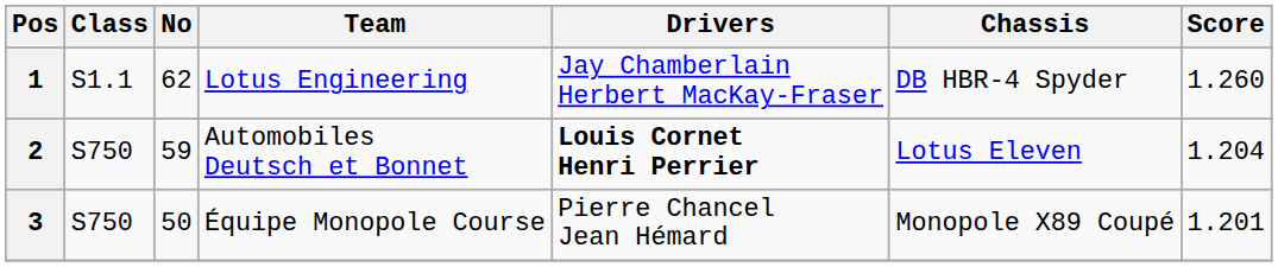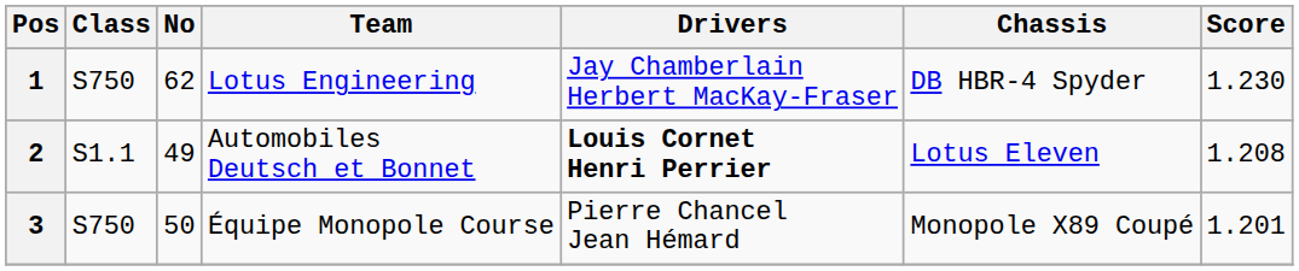 <table class="wikitable" style="font-size: 95%;">
 <tr>
 <th>Pos</th>
 <th>Class</th>
 <th>No</th>
 <th>Team</th>
 <th>Drivers</th>
 <th>Chassis</th>
 <th>Score</th>
 </tr>
 <tr>
 <th>1</th>
-<td>S1.1</td>
+<td>S750</td>
 <td>62</td>
 <td> <a href='#'>Lotus Engineering</a></td>
 <td> <a href='#'>Jay Chamberlain</a><br> <a href='#'>Herbert MacKay-Fraser</a></td>
 <td><a href='#'>DB</a> HBR-4 Spyder</td>
-<td>1.260</td>
+<td>1.230</td>
 </tr>
 <tr>
 <th>2</th>
-<td>S750</td>
-<td>59</td>
+<td>S1.1</td>
+<td>49</td>
 <td> Automobiles<br><a href='#'>Deutsch et Bonnet</a></td>
 <td><strong> Louis Cornet<br> Henri Perrier</strong></td>
 <td><a href='#'>Lotus Eleven</a></td>
-<td>1.204</td>
+<td>1.208</td>
 </tr>
 <tr>
 <th>3</th>
 <td>S750</td>
 <td>50</td>
 <td> Équipe Monopole Course</td>
 <td> Pierre Chancel<br> Jean Hémard</td>
 <td>Monopole X89 Coupé</td>
 <td>1.201</td>
 </tr>
 <tr>
 </tr>
 </table>
